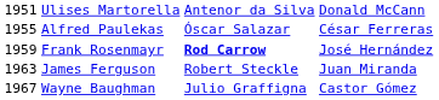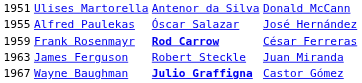 <table>
 <tr>
 <td>1951</td>
 <td><a href='#'>Ulises Martorella</a><br></td>
 <td><a href='#'>Antenor da Silva</a><br></td>
 <td><a href='#'>Donald McCann</a><br></td>
 </tr>
 <tr>
 <td>1955</td>
 <td><a href='#'>Alfred Paulekas</a><br></td>
 <td><a href='#'>Óscar Salazar</a><br></td>
-<td><a href='#'>César Ferreras</a><br></td>
+<td><a href='#'>José Hernández</a><br></td>
 </tr>
 <tr>
 <td>1959</td>
 <td><a href='#'>Frank Rosenmayr</a><br></td>
 <td><strong><a href='#'>Rod Carrow</a><br></strong></td>
-<td><a href='#'>José Hernández</a><br></td>
+<td><a href='#'>César Ferreras</a><br></td>
 </tr>
 <tr>
 <td>1963</td>
 <td><a href='#'>James Ferguson</a><br></td>
 <td><a href='#'>Robert Steckle</a><br></td>
 <td><a href='#'>Juan Miranda</a><br></td>
 </tr>
 <tr>
 <td>1967</td>
 <td><a href='#'>Wayne Baughman</a><br></td>
-<td><a href='#'>Julio Graffigna</a><br></td>
+<td><strong><a href='#'>Julio Graffigna</a><br></strong></td>
 <td><a href='#'>Castor Gómez</a><br></td>
 </tr>
 </table>
